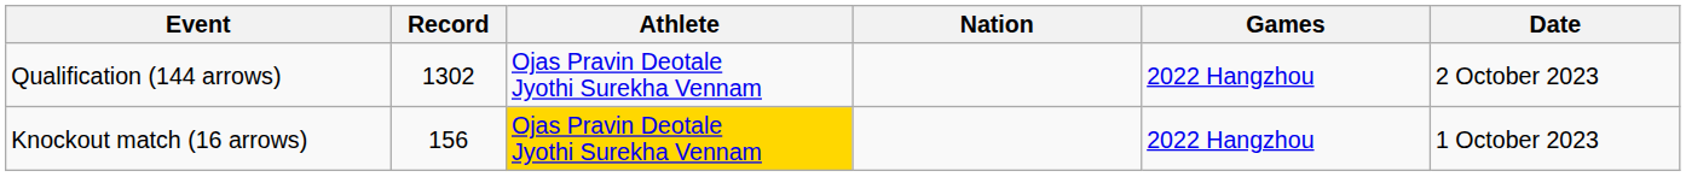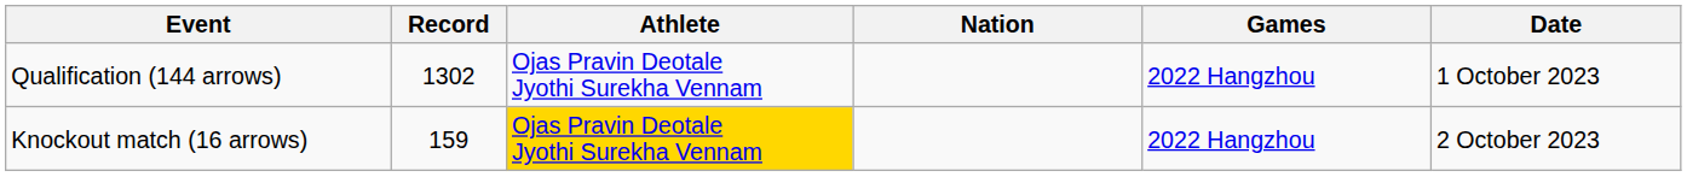 <table class="wikitable" style="font-size:95%; width: 85%;">
 <tr>
 <th width=20%>Event</th>
 <th width=6%>Record</th>
 <th width=18%>Athlete</th>
 <th width=15%>Nation</th>
 <th width=15%>Games</th>
 <th width=13%>Date</th>
 </tr>
 <tr>
 <td>Qualification (144 arrows)</td>
 <td align="center">1302</td>
 <td><a href='#'>Ojas Pravin Deotale</a><br><a href='#'>Jyothi Surekha Vennam</a></td>
 <td></td>
 <td><a href='#'>2022 Hangzhou</a></td>
-<td>2 October 2023</td>
+<td>1 October 2023</td>
 </tr>
 <tr>
 <td>Knockout match (16 arrows)</td>
-<td align="center">156</td>
+<td align="center">159</td>
 <td style="background: gold;"><a href='#'>Ojas Pravin Deotale</a><br><a href='#'>Jyothi Surekha Vennam</a></td>
 <td></td>
 <td><a href='#'>2022 Hangzhou</a></td>
-<td>1 October 2023</td>
+<td>2 October 2023</td>
 </tr>
 </table>
